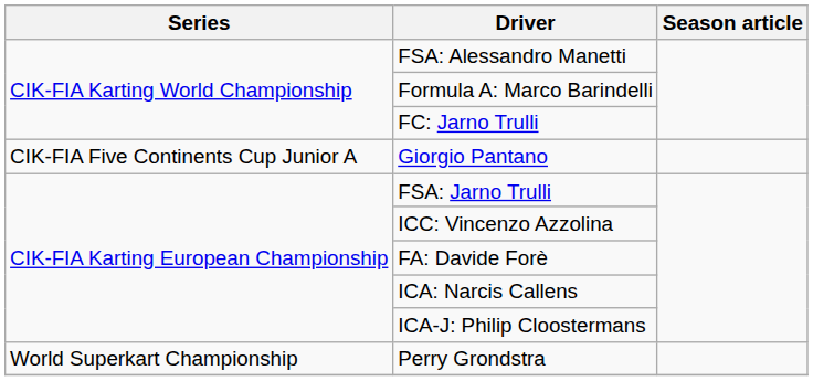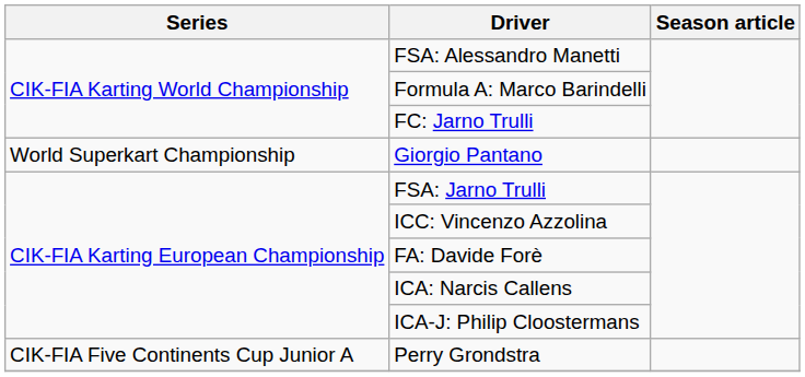 <table class="wikitable" style="font-size: 87%;">
 <tr>
 <th>Series</th>
 <th>Driver</th>
 <th>Season article</th>
 </tr>
 <tr>
 <td rowspan=3><a href='#'>CIK-FIA Karting World Championship</a></td>
 <td>FSA:  Alessandro Manetti</td>
 <td rowspan=3></td>
 </tr>
 <tr>
 <td>Formula A:  Marco Barindelli</td>
 </tr>
 <tr>
 <td>FC:  <a href='#'>Jarno Trulli</a></td>
 </tr>
 <tr>
-<td>CIK-FIA Five Continents Cup Junior A</td>
+<td>World Superkart Championship</td>
 <td> <a href='#'>Giorgio Pantano</a></td>
 <td></td>
 </tr>
 <tr>
 <td rowspan=5><a href='#'>CIK-FIA Karting European Championship</a></td>
 <td>FSA:  <a href='#'>Jarno Trulli</a></td>
 <td rowspan=5></td>
 </tr>
 <tr>
 <td>ICC:  Vincenzo Azzolina</td>
 </tr>
 <tr>
 <td>FA:  Davide Forè</td>
 </tr>
 <tr>
 <td>ICA:  Narcis Callens</td>
 </tr>
 <tr>
 <td>ICA-J:  Philip Cloostermans</td>
 </tr>
 <tr>
-<td>World Superkart Championship</td>
+<td>CIK-FIA Five Continents Cup Junior A</td>
 <td> Perry Grondstra</td>
 <td></td>
 </tr>
 <tr>
 </tr>
 </table>
